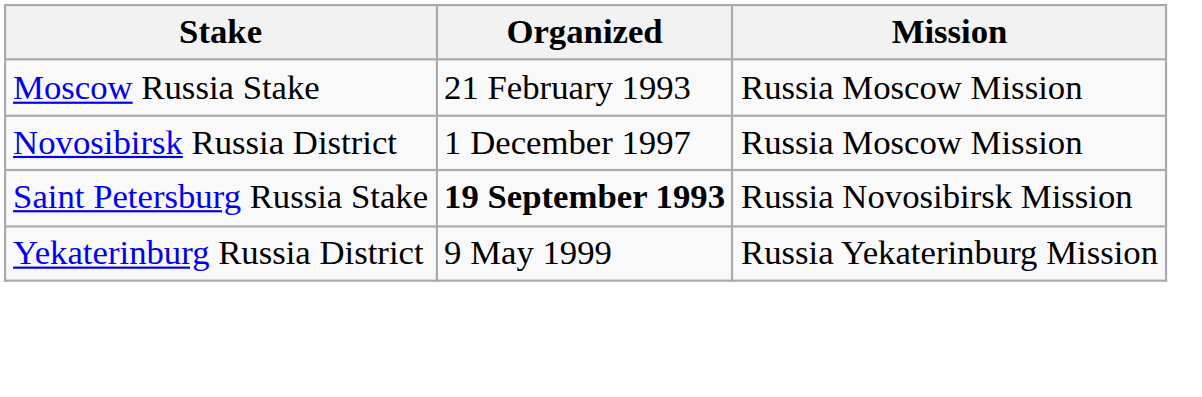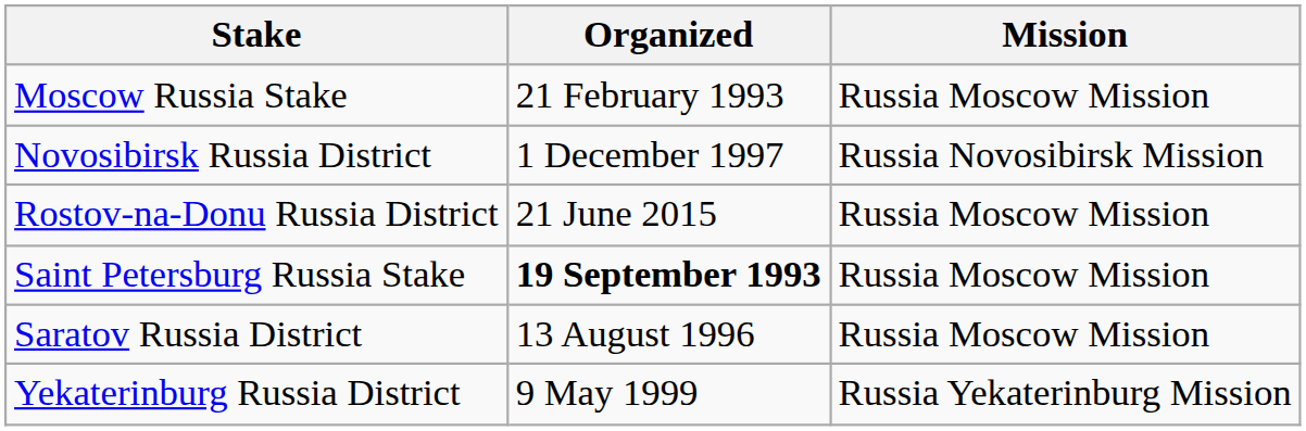 <table class="wikitable sortable">
 <tr>
 <th>Stake</th>
 <th data-sort-type=date>Organized</th>
 <th>Mission</th>
 </tr>
 <tr>
 <td><a href='#'>Moscow</a> Russia Stake</td>
 <td>21 February 1993</td>
 <td>Russia Moscow Mission</td>
 </tr>
 <tr>
 <td><a href='#'>Novosibirsk</a> Russia District</td>
 <td>1 December 1997</td>
+<td>Russia Novosibirsk Mission</td>
+</tr>
+<tr>
+<td><a href='#'>Rostov-na-Donu</a> Russia District</td>
+<td>21 June 2015</td>
 <td>Russia Moscow Mission</td>
 </tr>
 <tr>
 <td><a href='#'>Saint Petersburg</a> Russia Stake </td>
 <td><strong>19 September 1993</strong></td>
-<td>Russia Novosibirsk Mission</td>
+<td>Russia Moscow Mission</td>
+</tr>
+<tr>
+<td><a href='#'>Saratov</a> Russia District</td>
+<td>13 August 1996</td>
+<td>Russia Moscow Mission</td>
 </tr>
 <tr>
 <td><a href='#'>Yekaterinburg</a> Russia District</td>
 <td>9 May 1999</td>
 <td>Russia Yekaterinburg Mission</td>
 </tr>
 </table>
